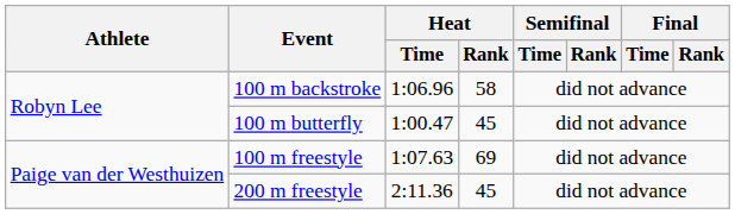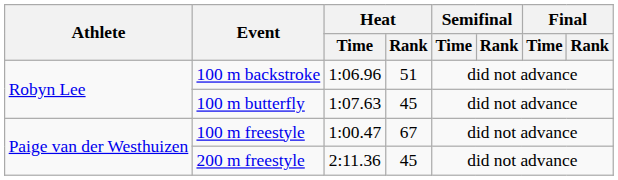 <table class="wikitable" style="text-align:center; font-size:90%">
 <tr>
 <th rowspan="2">Athlete</th>
 <th rowspan="2">Event</th>
 <th colspan="2">Heat</th>
 <th colspan="2">Semifinal</th>
 <th colspan="2">Final</th>
 </tr>
 <tr style="font-size:95%">
 <th>Time</th>
 <th>Rank</th>
 <th>Time</th>
 <th>Rank</th>
 <th>Time</th>
 <th>Rank</th>
 </tr>
 <tr>
 <td align=left rowspan=2><a href='#'>Robyn Lee</a></td>
 <td align=left><a href='#'>100 m backstroke</a></td>
 <td>1:06.96</td>
-<td>58</td>
+<td>51</td>
 <td colspan=4>did not advance</td>
 </tr>
 <tr>
 <td align=left><a href='#'>100 m butterfly</a></td>
-<td>1:00.47</td>
+<td>1:07.63</td>
 <td>45</td>
 <td colspan=4>did not advance</td>
 </tr>
 <tr>
 <td align=left rowspan=2><a href='#'>Paige van der Westhuizen</a></td>
 <td align=left><a href='#'>100 m freestyle</a></td>
-<td>1:07.63</td>
-<td>69</td>
+<td>1:00.47</td>
+<td>67</td>
 <td colspan=4>did not advance</td>
 </tr>
 <tr>
 <td align=left><a href='#'>200 m freestyle</a></td>
 <td>2:11.36</td>
 <td>45</td>
 <td colspan=4>did not advance</td>
 </tr>
 </table>
